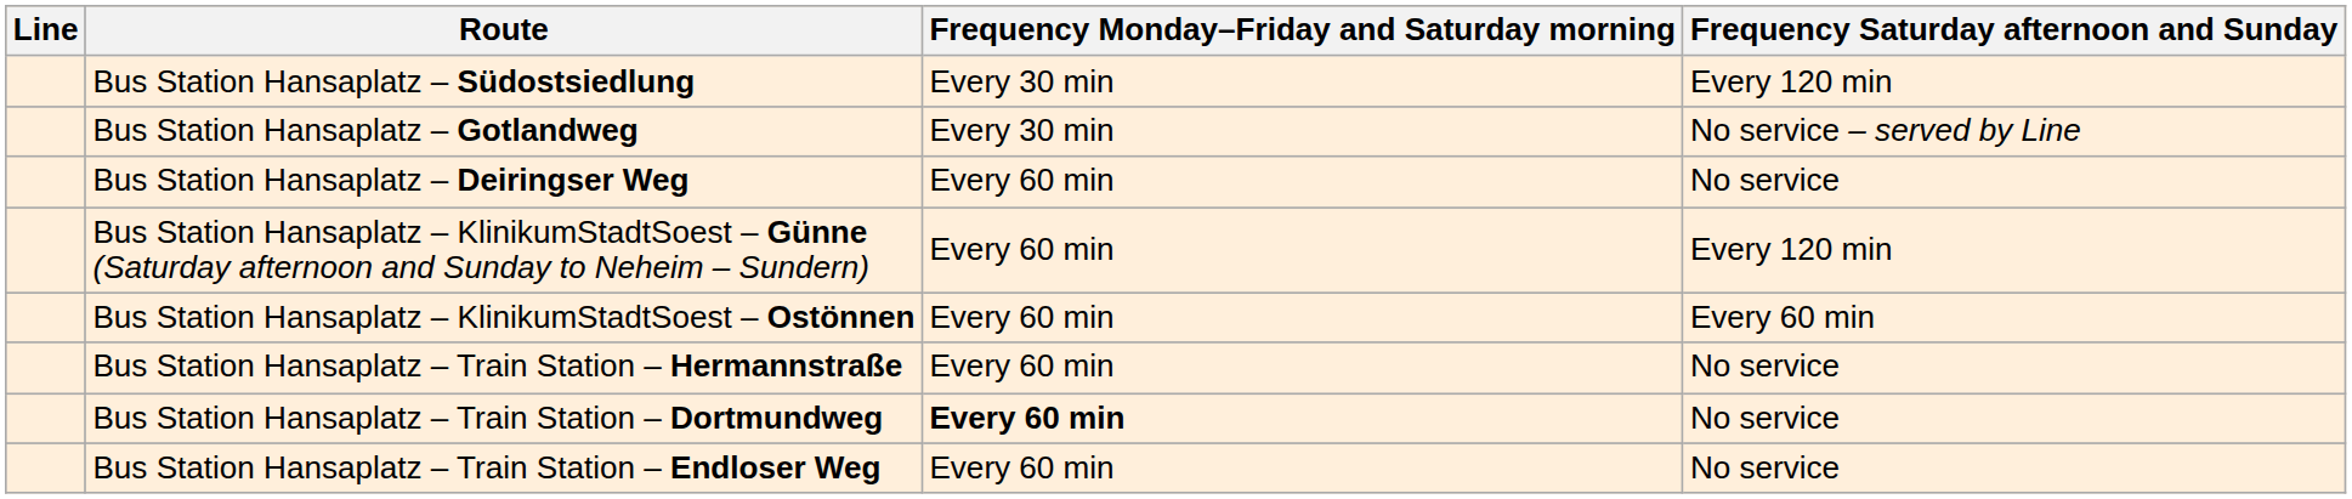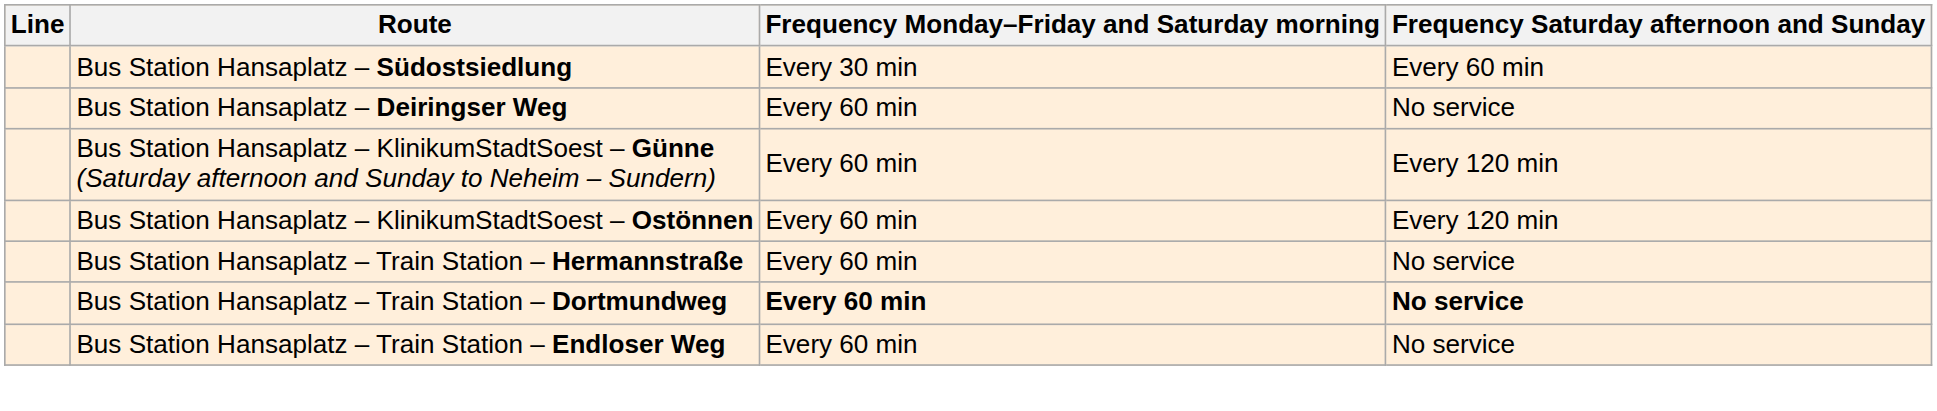 <table class="wikitable zebra" style="background-color:#ffefdb">
 <tr class="hintergrundfarbe5" style="text-align:center;">
 <th>Line</th>
 <th>Route</th>
 <th>Frequency Monday–Friday and Saturday morning</th>
 <th>Frequency Saturday afternoon and Sunday</th>
 </tr>
 <tr>
 <td></td>
 <td>Bus Station Hansaplatz – <strong>Südostsiedlung</strong></td>
 <td>Every 30 min</td>
-<td>Every 120 min</td>
-</tr>
-<tr>
-<td></td>
-<td>Bus Station Hansaplatz – <strong>Gotlandweg</strong></td>
-<td>Every 30 min</td>
-<td>No service <em>– served by Line </em></td>
+<td>Every 60 min</td>
 </tr>
 <tr>
 <td></td>
 <td>Bus Station Hansaplatz – <strong>Deiringser Weg</strong></td>
 <td>Every 60 min</td>
 <td>No service</td>
 </tr>
 <tr>
 <td></td>
 <td>Bus Station Hansaplatz – KlinikumStadtSoest – <strong>Günne</strong><br><em>(Saturday afternoon and Sunday to Neheim – Sundern)</em></td>
 <td>Every 60 min</td>
 <td>Every 120 min</td>
 </tr>
 <tr>
 <td></td>
 <td>Bus Station Hansaplatz – KlinikumStadtSoest – <strong>Ostönnen</strong></td>
 <td>Every 60 min</td>
-<td>Every 60 min</td>
+<td>Every 120 min</td>
 </tr>
 <tr>
 <td></td>
 <td>Bus Station Hansaplatz – Train Station – <strong>Hermannstraße</strong></td>
 <td>Every 60 min</td>
 <td>No service</td>
 </tr>
 <tr>
 <td></td>
 <td>Bus Station Hansaplatz – Train Station – <strong>Dortmundweg</strong></td>
 <td><strong>Every 60 min</strong></td>
-<td>No service</td>
+<td><strong>No service</strong></td>
 </tr>
 <tr>
 <td></td>
 <td>Bus Station Hansaplatz – Train Station – <strong>Endloser Weg</strong></td>
 <td>Every 60 min</td>
 <td>No service</td>
 </tr>
 </table>
